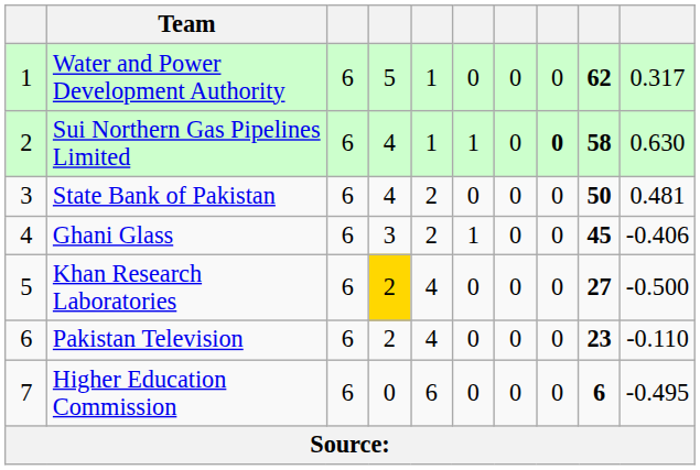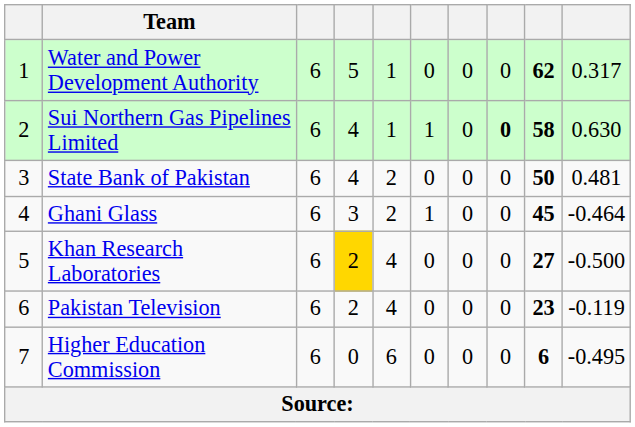 <table class="wikitable" style="text-align:center;">
 <tr>
 <th width="20"></th>
 <th width=175>Team</th>
 <th width="20"></th>
 <th width="20"></th>
 <th width="20"></th>
 <th width="20"></th>
 <th width="20"></th>
 <th width="20"></th>
 <th width="20"></th>
 <th width="40"></th>
 </tr>
 <tr style="background:#cfc;">
 <td>1</td>
 <td style="text-align:left;"><a href='#'>Water and Power Development Authority</a></td>
 <td>6</td>
 <td>5</td>
 <td>1</td>
 <td>0</td>
 <td>0</td>
 <td>0</td>
 <td><strong>62</strong></td>
 <td>0.317</td>
 </tr>
 <tr style="background:#cfc;">
 <td>2</td>
 <td style="text-align:left;"><a href='#'>Sui Northern Gas Pipelines Limited</a></td>
 <td>6</td>
 <td>4</td>
 <td>1</td>
 <td>1</td>
 <td>0</td>
 <td><strong>0</strong></td>
 <td><strong>58</strong></td>
 <td>0.630</td>
 </tr>
 <tr>
 <td>3</td>
 <td style="text-align:left;"><a href='#'>State Bank of Pakistan</a></td>
 <td>6</td>
 <td>4</td>
 <td>2</td>
 <td>0</td>
 <td>0</td>
 <td>0</td>
 <td><strong>50</strong></td>
 <td>0.481</td>
 </tr>
 <tr>
 <td>4</td>
 <td style="text-align:left;"><a href='#'>Ghani Glass</a></td>
 <td>6</td>
 <td>3</td>
 <td>2</td>
 <td>1</td>
 <td>0</td>
 <td>0</td>
 <td><strong>45</strong></td>
-<td>-0.406</td>
+<td>-0.464</td>
 </tr>
 <tr>
 <td>5</td>
 <td style="text-align:left;"><a href='#'>Khan Research Laboratories</a></td>
 <td>6</td>
 <td style="background: gold;">2</td>
 <td>4</td>
 <td>0</td>
 <td>0</td>
 <td>0</td>
 <td><strong>27</strong></td>
 <td>-0.500</td>
 </tr>
 <tr>
 <td>6</td>
 <td style="text-align:left;"><a href='#'>Pakistan Television</a></td>
 <td>6</td>
 <td>2</td>
 <td>4</td>
 <td>0</td>
 <td>0</td>
 <td>0</td>
 <td><strong>23</strong></td>
-<td>-0.110</td>
+<td>-0.119</td>
 </tr>
 <tr>
 <td>7</td>
 <td style="text-align:left;"><a href='#'>Higher Education Commission</a></td>
 <td>6</td>
 <td>0</td>
 <td>6</td>
 <td>0</td>
 <td>0</td>
 <td>0</td>
 <td><strong>6</strong></td>
 <td>-0.495</td>
 </tr>
 <tr>
 <th colspan="10">Source: </th>
 </tr>
 </table>
